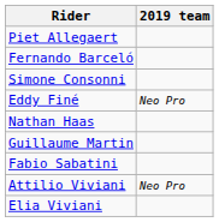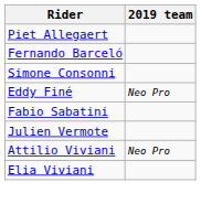 <table class="wikitable">
 <tr>
 <th>Rider</th>
 <th>2019 team</th>
 </tr>
 <tr>
 <td><a href='#'>Piet Allegaert</a></td>
 <td></td>
 </tr>
 <tr>
 <td><a href='#'>Fernando Barceló</a></td>
 <td></td>
 </tr>
 <tr>
 <td><a href='#'>Simone Consonni</a></td>
 <td></td>
 </tr>
 <tr>
 <td><a href='#'>Eddy Finé</a></td>
 <td><em><small>Neo Pro</small></em></td>
 </tr>
 <tr>
-<td><a href='#'>Nathan Haas</a></td>
+<td><a href='#'>Fabio Sabatini</a></td>
 <td></td>
 </tr>
 <tr>
-<td><a href='#'>Guillaume Martin</a></td>
-<td></td>
-</tr>
-<tr>
-<td><a href='#'>Fabio Sabatini</a></td>
+<td><a href='#'>Julien Vermote</a></td>
 <td></td>
 </tr>
 <tr>
 <td><a href='#'>Attilio Viviani</a></td>
 <td><em><small>Neo Pro</small></em></td>
 </tr>
 <tr>
 <td><a href='#'>Elia Viviani</a></td>
 <td></td>
 </tr>
 </table>
